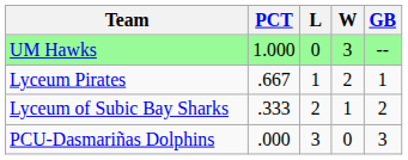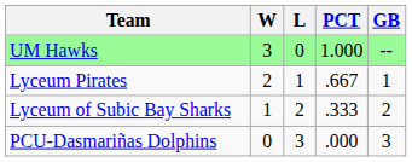 <table class="wikitable" style="text-align:center;">
 <tr>
 <th width=200px>Team</th>
+<th width=20px>W</th>
+<th width=20px>L</th>
 <th width=30px><a href='#'>PCT</a></th>
-<th width=20px>L</th>
-<th width=20px>W</th>
 <th width=25px><a href='#'>GB</a></th>
 </tr>
 <tr bgcolor=#98fb98>
 <td align=left><a href='#'>UM Hawks</a></td>
+<td>3</td>
+<td>0</td>
 <td>1.000</td>
-<td>0</td>
-<td>3</td>
 <td>--</td>
 </tr>
 <tr>
 <td align=left><a href='#'>Lyceum Pirates</a></td>
+<td>2</td>
+<td>1</td>
 <td>.667</td>
-<td>1</td>
-<td>2</td>
 <td>1</td>
 </tr>
 <tr>
 <td align=left><a href='#'>Lyceum of Subic Bay Sharks</a></td>
+<td>1</td>
+<td>2</td>
 <td>.333</td>
-<td>2</td>
-<td>1</td>
 <td>2</td>
 </tr>
 <tr>
 <td align=left><a href='#'>PCU-Dasmariñas Dolphins</a></td>
+<td>0</td>
+<td>3</td>
 <td>.000</td>
-<td>3</td>
-<td>0</td>
 <td>3</td>
 </tr>
 </table>
